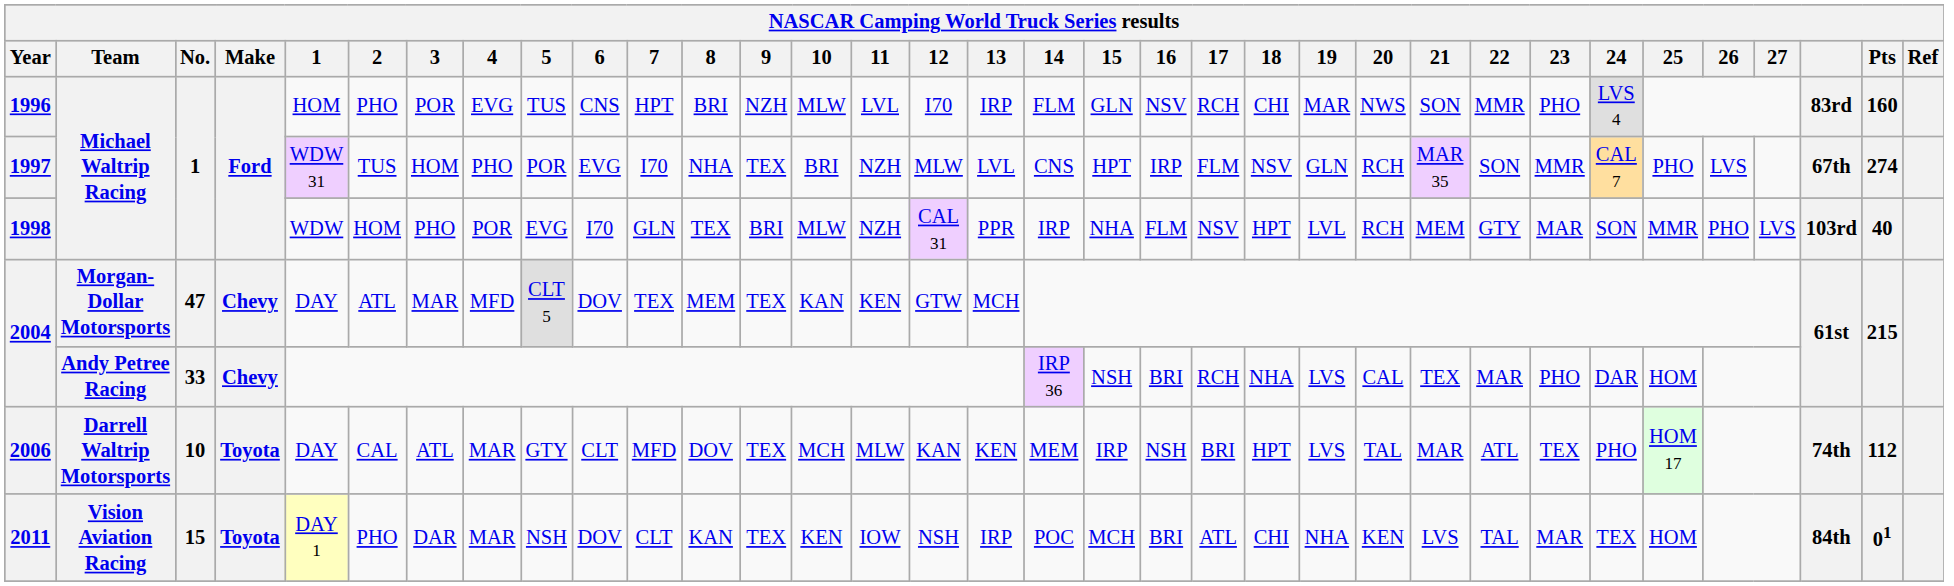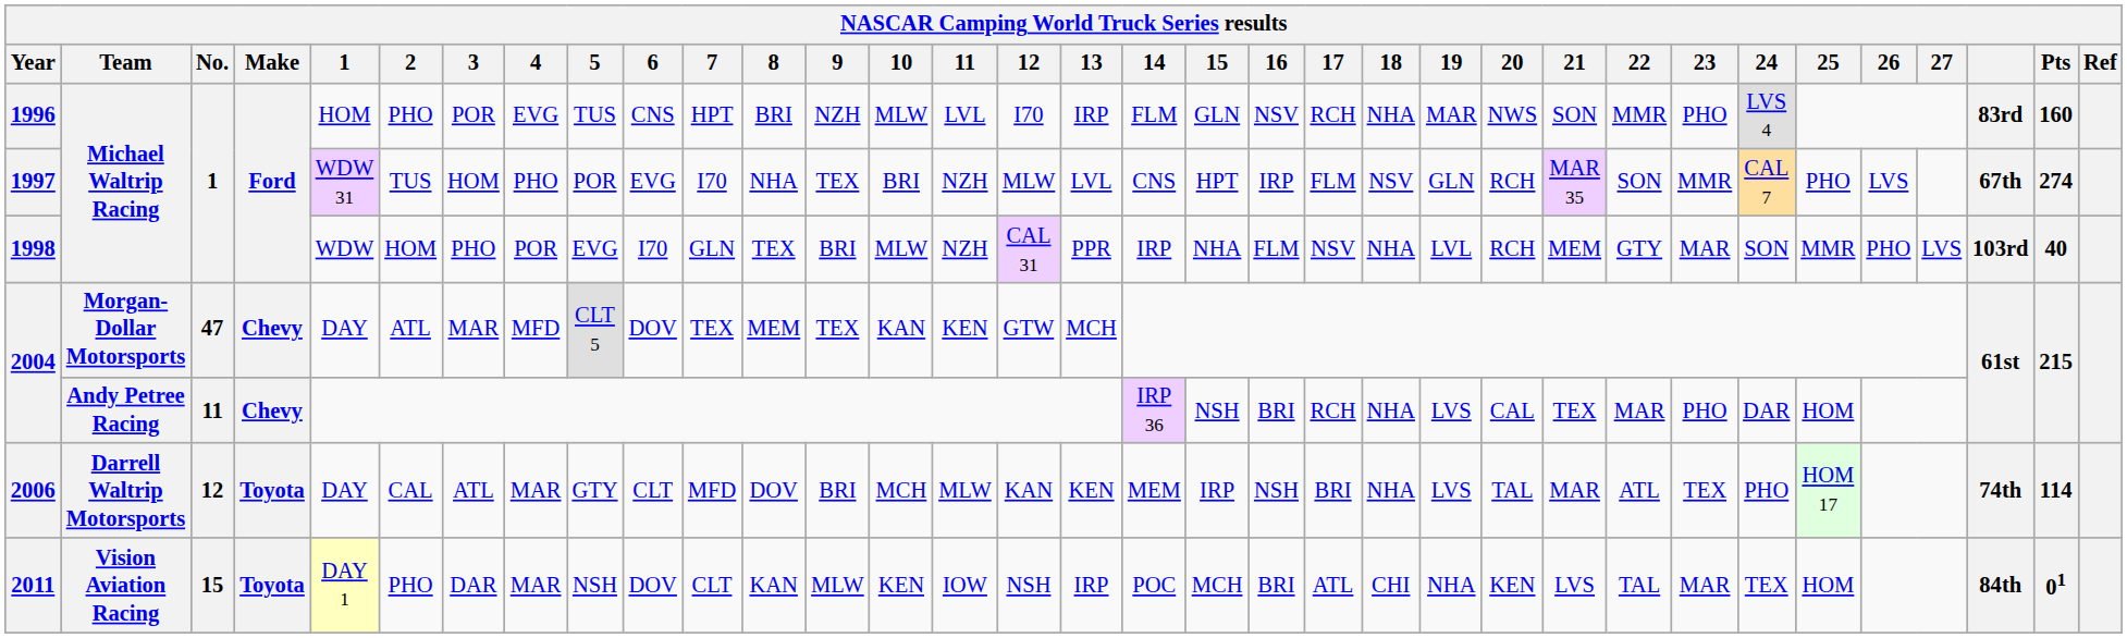 <table class="wikitable" style="text-align:center; font-size:75%">
 <tr>
 <th colspan=45><a href='#'>NASCAR Camping World Truck Series</a> results</th>
 </tr>
 <tr>
 <th>Year</th>
 <th>Team</th>
 <th>No.</th>
 <th>Make</th>
 <th>1</th>
 <th>2</th>
 <th>3</th>
 <th>4</th>
 <th>5</th>
 <th>6</th>
 <th>7</th>
 <th>8</th>
 <th>9</th>
 <th>10</th>
 <th>11</th>
 <th>12</th>
 <th>13</th>
 <th>14</th>
 <th>15</th>
 <th>16</th>
 <th>17</th>
 <th>18</th>
 <th>19</th>
 <th>20</th>
 <th>21</th>
 <th>22</th>
 <th>23</th>
 <th>24</th>
 <th>25</th>
 <th>26</th>
 <th>27</th>
 <th></th>
 <th>Pts</th>
 <th>Ref</th>
 </tr>
 <tr>
 <th><a href='#'>1996</a></th>
 <th rowspan=3><a href='#'>Michael Waltrip Racing</a></th>
 <th rowspan=3>1</th>
 <th rowspan=3><a href='#'>Ford</a></th>
 <td><a href='#'>HOM</a></td>
 <td><a href='#'>PHO</a></td>
 <td><a href='#'>POR</a></td>
 <td><a href='#'>EVG</a></td>
 <td><a href='#'>TUS</a></td>
 <td><a href='#'>CNS</a></td>
 <td><a href='#'>HPT</a></td>
 <td><a href='#'>BRI</a></td>
 <td><a href='#'>NZH</a></td>
 <td><a href='#'>MLW</a></td>
 <td><a href='#'>LVL</a></td>
 <td><a href='#'>I70</a></td>
 <td><a href='#'>IRP</a></td>
 <td><a href='#'>FLM</a></td>
 <td><a href='#'>GLN</a></td>
 <td><a href='#'>NSV</a></td>
 <td><a href='#'>RCH</a></td>
-<td><a href='#'>CHI</a></td>
+<td><a href='#'>NHA</a></td>
 <td><a href='#'>MAR</a></td>
 <td><a href='#'>NWS</a></td>
 <td><a href='#'>SON</a></td>
 <td><a href='#'>MMR</a></td>
 <td><a href='#'>PHO</a></td>
 <td style="background:#DFDFDF;"><a href='#'>LVS</a><br><small>4</small></td>
 <td colspan=3></td>
 <th>83rd</th>
 <th>160</th>
 <th></th>
 </tr>
 <tr>
 <th><a href='#'>1997</a></th>
 <td style="background:#EFCFFF;"><a href='#'>WDW</a><br><small>31</small></td>
 <td><a href='#'>TUS</a></td>
 <td><a href='#'>HOM</a></td>
 <td><a href='#'>PHO</a></td>
 <td><a href='#'>POR</a></td>
 <td><a href='#'>EVG</a></td>
 <td><a href='#'>I70</a></td>
 <td><a href='#'>NHA</a></td>
 <td><a href='#'>TEX</a></td>
 <td><a href='#'>BRI</a></td>
 <td><a href='#'>NZH</a></td>
 <td><a href='#'>MLW</a></td>
 <td><a href='#'>LVL</a></td>
 <td><a href='#'>CNS</a></td>
 <td><a href='#'>HPT</a></td>
 <td><a href='#'>IRP</a></td>
 <td><a href='#'>FLM</a></td>
 <td><a href='#'>NSV</a></td>
 <td><a href='#'>GLN</a></td>
 <td><a href='#'>RCH</a></td>
 <td style="background:#EFCFFF;"><a href='#'>MAR</a><br><small>35</small></td>
 <td><a href='#'>SON</a></td>
 <td><a href='#'>MMR</a></td>
 <td style="background:#FFDF9F;"><a href='#'>CAL</a><br><small>7</small></td>
 <td><a href='#'>PHO</a></td>
 <td><a href='#'>LVS</a></td>
 <td></td>
 <th>67th</th>
 <th>274</th>
 <th></th>
 </tr>
 <tr>
 <th><a href='#'>1998</a></th>
 <td><a href='#'>WDW</a></td>
 <td><a href='#'>HOM</a></td>
 <td><a href='#'>PHO</a></td>
 <td><a href='#'>POR</a></td>
 <td><a href='#'>EVG</a></td>
 <td><a href='#'>I70</a></td>
 <td><a href='#'>GLN</a></td>
 <td><a href='#'>TEX</a></td>
 <td><a href='#'>BRI</a></td>
 <td><a href='#'>MLW</a></td>
 <td><a href='#'>NZH</a></td>
 <td style="background:#EFCFFF;"><a href='#'>CAL</a><br><small>31</small></td>
 <td><a href='#'>PPR</a></td>
 <td><a href='#'>IRP</a></td>
 <td><a href='#'>NHA</a></td>
 <td><a href='#'>FLM</a></td>
 <td><a href='#'>NSV</a></td>
-<td><a href='#'>HPT</a></td>
+<td><a href='#'>NHA</a></td>
 <td><a href='#'>LVL</a></td>
 <td><a href='#'>RCH</a></td>
 <td><a href='#'>MEM</a></td>
 <td><a href='#'>GTY</a></td>
 <td><a href='#'>MAR</a></td>
 <td><a href='#'>SON</a></td>
 <td><a href='#'>MMR</a></td>
 <td><a href='#'>PHO</a></td>
 <td><a href='#'>LVS</a></td>
 <th>103rd</th>
 <th>40</th>
 <th></th>
 </tr>
 <tr>
 <th rowspan=2><a href='#'>2004</a></th>
 <th><a href='#'>Morgan-Dollar Motorsports</a></th>
 <th>47</th>
 <th><a href='#'>Chevy</a></th>
 <td><a href='#'>DAY</a></td>
 <td><a href='#'>ATL</a></td>
 <td><a href='#'>MAR</a></td>
 <td><a href='#'>MFD</a></td>
 <td style="background:#DFDFDF;"><a href='#'>CLT</a><br><small>5</small></td>
 <td><a href='#'>DOV</a></td>
 <td><a href='#'>TEX</a></td>
 <td><a href='#'>MEM</a></td>
 <td><a href='#'>TEX</a></td>
 <td><a href='#'>KAN</a></td>
 <td><a href='#'>KEN</a></td>
 <td><a href='#'>GTW</a></td>
 <td><a href='#'>MCH</a></td>
 <td colspan=14></td>
 <th rowspan=2>61st</th>
 <th rowspan=2>215</th>
 <th rowspan=2></th>
 </tr>
 <tr>
 <th><a href='#'>Andy Petree Racing</a></th>
-<th>33</th>
+<th>11</th>
 <th><a href='#'>Chevy</a></th>
 <td colspan=13></td>
 <td style="background:#EFCFFF;"><a href='#'>IRP</a><br><small>36</small></td>
 <td><a href='#'>NSH</a></td>
 <td><a href='#'>BRI</a></td>
 <td><a href='#'>RCH</a></td>
 <td><a href='#'>NHA</a></td>
 <td><a href='#'>LVS</a></td>
 <td><a href='#'>CAL</a></td>
 <td><a href='#'>TEX</a></td>
 <td><a href='#'>MAR</a></td>
 <td><a href='#'>PHO</a></td>
 <td><a href='#'>DAR</a></td>
 <td><a href='#'>HOM</a></td>
 <td colspan=2></td>
 </tr>
 <tr>
 <th><a href='#'>2006</a></th>
 <th><a href='#'>Darrell Waltrip Motorsports</a></th>
-<th>10</th>
+<th>12</th>
 <th><a href='#'>Toyota</a></th>
 <td><a href='#'>DAY</a></td>
 <td><a href='#'>CAL</a></td>
 <td><a href='#'>ATL</a></td>
 <td><a href='#'>MAR</a></td>
 <td><a href='#'>GTY</a></td>
 <td><a href='#'>CLT</a></td>
 <td><a href='#'>MFD</a></td>
 <td><a href='#'>DOV</a></td>
-<td><a href='#'>TEX</a></td>
+<td><a href='#'>BRI</a></td>
 <td><a href='#'>MCH</a></td>
 <td><a href='#'>MLW</a></td>
 <td><a href='#'>KAN</a></td>
 <td><a href='#'>KEN</a></td>
 <td><a href='#'>MEM</a></td>
 <td><a href='#'>IRP</a></td>
 <td><a href='#'>NSH</a></td>
 <td><a href='#'>BRI</a></td>
-<td><a href='#'>HPT</a></td>
+<td><a href='#'>NHA</a></td>
 <td><a href='#'>LVS</a></td>
 <td><a href='#'>TAL</a></td>
 <td><a href='#'>MAR</a></td>
 <td><a href='#'>ATL</a></td>
 <td><a href='#'>TEX</a></td>
 <td><a href='#'>PHO</a></td>
 <td style="background:#DFFFDF;"><a href='#'>HOM</a><br><small>17</small></td>
 <td colspan=2></td>
 <th>74th</th>
-<th>112</th>
+<th>114</th>
 <th></th>
 </tr>
 <tr>
 <th><a href='#'>2011</a></th>
 <th><a href='#'>Vision Aviation Racing</a></th>
 <th>15</th>
 <th><a href='#'>Toyota</a></th>
 <td style="background:#FFFFBF;"><a href='#'>DAY</a><br><small>1</small></td>
 <td><a href='#'>PHO</a></td>
 <td><a href='#'>DAR</a></td>
 <td><a href='#'>MAR</a></td>
 <td><a href='#'>NSH</a></td>
 <td><a href='#'>DOV</a></td>
 <td><a href='#'>CLT</a></td>
 <td><a href='#'>KAN</a></td>
-<td><a href='#'>TEX</a></td>
+<td><a href='#'>MLW</a></td>
 <td><a href='#'>KEN</a></td>
 <td><a href='#'>IOW</a></td>
 <td><a href='#'>NSH</a></td>
 <td><a href='#'>IRP</a></td>
 <td><a href='#'>POC</a></td>
 <td><a href='#'>MCH</a></td>
 <td><a href='#'>BRI</a></td>
 <td><a href='#'>ATL</a></td>
 <td><a href='#'>CHI</a></td>
 <td><a href='#'>NHA</a></td>
 <td><a href='#'>KEN</a></td>
 <td><a href='#'>LVS</a></td>
 <td><a href='#'>TAL</a></td>
 <td><a href='#'>MAR</a></td>
 <td><a href='#'>TEX</a></td>
 <td><a href='#'>HOM</a></td>
 <td colspan=2></td>
 <th>84th</th>
 <th>0<sup>1</sup></th>
 <th></th>
 </tr>
 </table>
